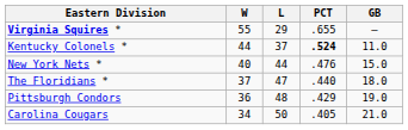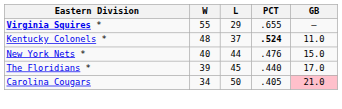 <table class="wikitable" style="font-size: 95%;" width="470">
 <tr>
 <th width="30%">Eastern Division</th>
 <th width="5%">W</th>
 <th width="5%">L</th>
 <th width="5%">PCT</th>
 <th width="7.5%">GB</th>
 </tr>
 <tr align="center">
 <td align="left"><strong><a href='#'>Virginia Squires</a></strong> *</td>
 <td>55</td>
 <td>29</td>
 <td>.655</td>
 <td>–</td>
 </tr>
 <tr align="center">
 <td align="left"><a href='#'>Kentucky Colonels</a> *</td>
-<td>44</td>
+<td>48</td>
 <td>37</td>
 <td><strong>.524</strong></td>
 <td>11.0</td>
 </tr>
 <tr align="center">
 <td align="left"><a href='#'>New York Nets</a> *</td>
 <td>40</td>
 <td>44</td>
 <td>.476</td>
 <td>15.0</td>
 </tr>
 <tr align="center">
 <td align="left"><a href='#'>The Floridians</a> *</td>
-<td>37</td>
-<td>47</td>
+<td>39</td>
+<td>45</td>
 <td>.440</td>
-<td>18.0</td>
-</tr>
-<tr align="center">
-<td align="left"><a href='#'>Pittsburgh Condors</a></td>
-<td>36</td>
-<td>48</td>
-<td>.429</td>
-<td>19.0</td>
+<td>17.0</td>
 </tr>
 <tr align="center">
 <td align="left"><a href='#'>Carolina Cougars</a></td>
 <td>34</td>
 <td>50</td>
 <td>.405</td>
-<td>21.0</td>
+<td style="background: pink;">21.0</td>
 </tr>
 </table>
